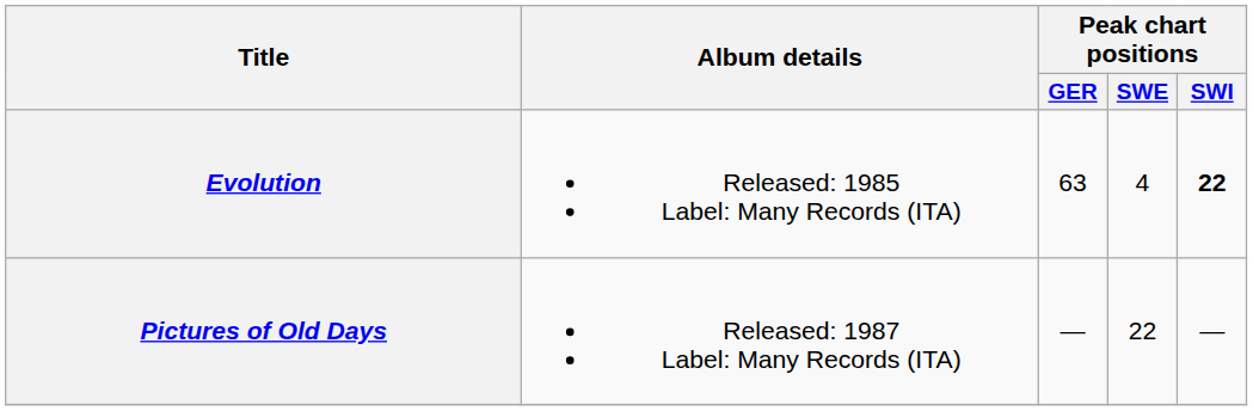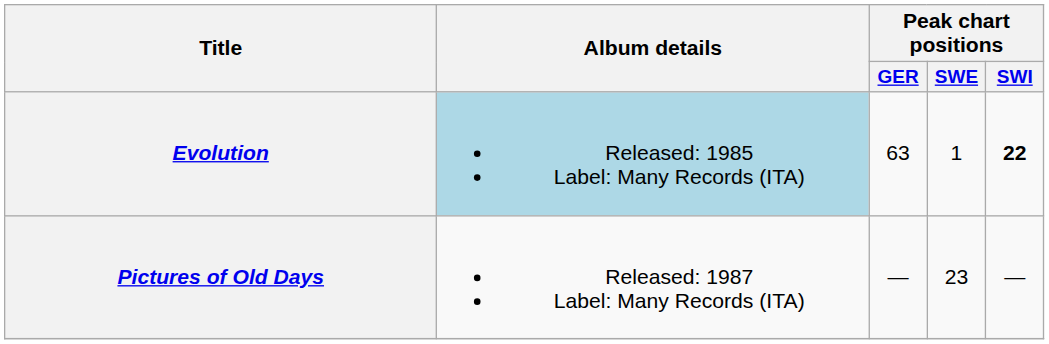 <table class="wikitable plainrowheaders" style="text-align:center;">
 <tr>
 <th rowspan="2" scope="col" style="width:20em;">Title</th>
 <th rowspan="2" scope="col" style="width:20em;">Album details</th>
 <th colspan="7" scope="col">Peak chart positions</th>
 </tr>
 <tr>
 <th scope="col" style="width:2.6em; font-size:90%;"><a href='#'>GER</a><br></th>
 <th scope="col" style="width:2.6em; font-size:90%;"><a href='#'>SWE</a><br></th>
 <th scope="col" style="width:2.6em; font-size:90%;"><a href='#'>SWI</a><br></th>
 </tr>
 <tr>
 <th scope="row"><em><a href='#'>Evolution</a></em></th>
-<td><br><ul><li>Released: 1985</li><li>Label: Many Records <span>(ITA)</span></li></ul></td>
+<td style="background: lightblue;"><br><ul><li>Released: 1985</li><li>Label: Many Records <span>(ITA)</span></li></ul></td>
 <td>63</td>
-<td>4</td>
+<td>1</td>
 <td><strong>22</strong></td>
 </tr>
 <tr>
 <th scope="row"><em><a href='#'>Pictures of Old Days</a></em></th>
 <td><br><ul><li>Released: 1987</li><li>Label: Many Records <span>(ITA)</span></li></ul></td>
 <td>—</td>
-<td>22</td>
+<td>23</td>
 <td>—</td>
 </tr>
 <tr>
 </tr>
 </table>
